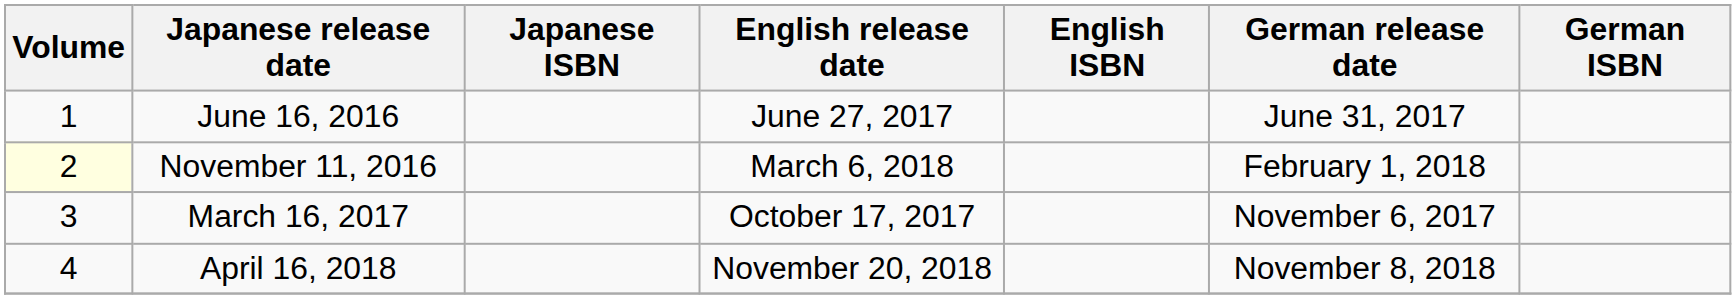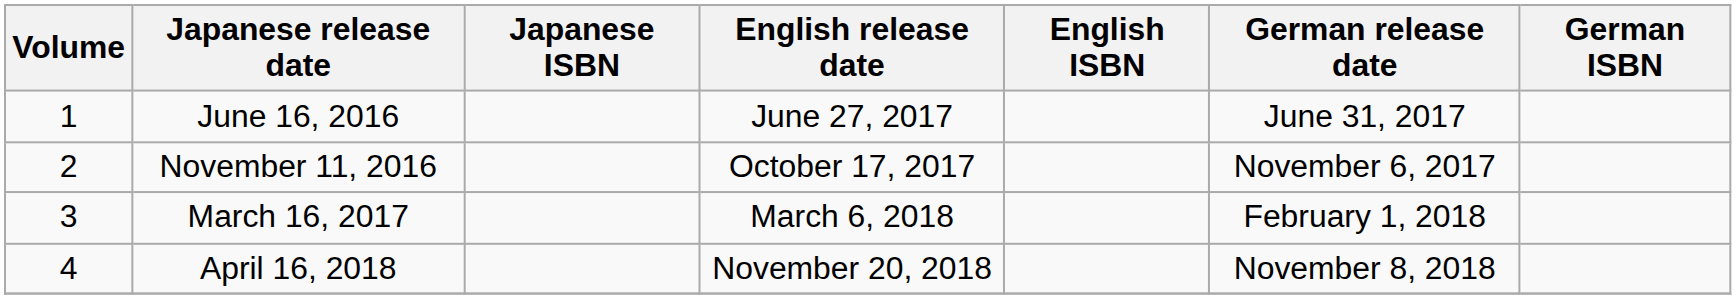 <table class="wikitable" width:40%;" >
 <tr>
 <th>Volume</th>
 <th>Japanese release date</th>
 <th>Japanese ISBN</th>
 <th>English release date</th>
 <th>English ISBN</th>
 <th>German release date</th>
 <th>German ISBN</th>
 </tr>
 <tr>
 <td align="center">1</td>
 <td align="center">June 16, 2016</td>
 <td></td>
 <td align="center">June 27, 2017</td>
 <td></td>
 <td align="center">June 31, 2017</td>
 <td></td>
 </tr>
 <tr>
-<td align="center" style="background: lightyellow;">2</td>
+<td align="center">2</td>
 <td align="center">November 11, 2016</td>
 <td></td>
-<td align="center">March 6, 2018</td>
+<td align="center">October 17, 2017</td>
 <td></td>
-<td align="center">February 1, 2018</td>
+<td align="center">November 6, 2017</td>
 <td></td>
 </tr>
 <tr>
 <td align="center">3</td>
 <td align="center">March 16, 2017</td>
 <td></td>
-<td align="center">October 17, 2017</td>
+<td align="center">March 6, 2018</td>
 <td></td>
-<td align="center">November 6, 2017</td>
+<td align="center">February 1, 2018</td>
 <td></td>
 </tr>
 <tr>
 <td align="center">4</td>
 <td align="center">April 16, 2018</td>
 <td></td>
 <td align="center">November 20, 2018</td>
 <td></td>
 <td align="center">November 8, 2018</td>
 <td></td>
 </tr>
 <tr>
 </tr>
 </table>
